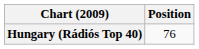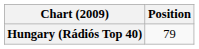 <table class="wikitable plainrowheaders" style="text-align:center">
 <tr>
 <th>Chart (2009)</th>
 <th>Position</th>
 </tr>
 <tr>
 <th scope="row">Hungary (Rádiós Top 40)</th>
-<td style="text-align:center;">76</td>
+<td style="text-align:center;">79</td>
 </tr>
 </table>
